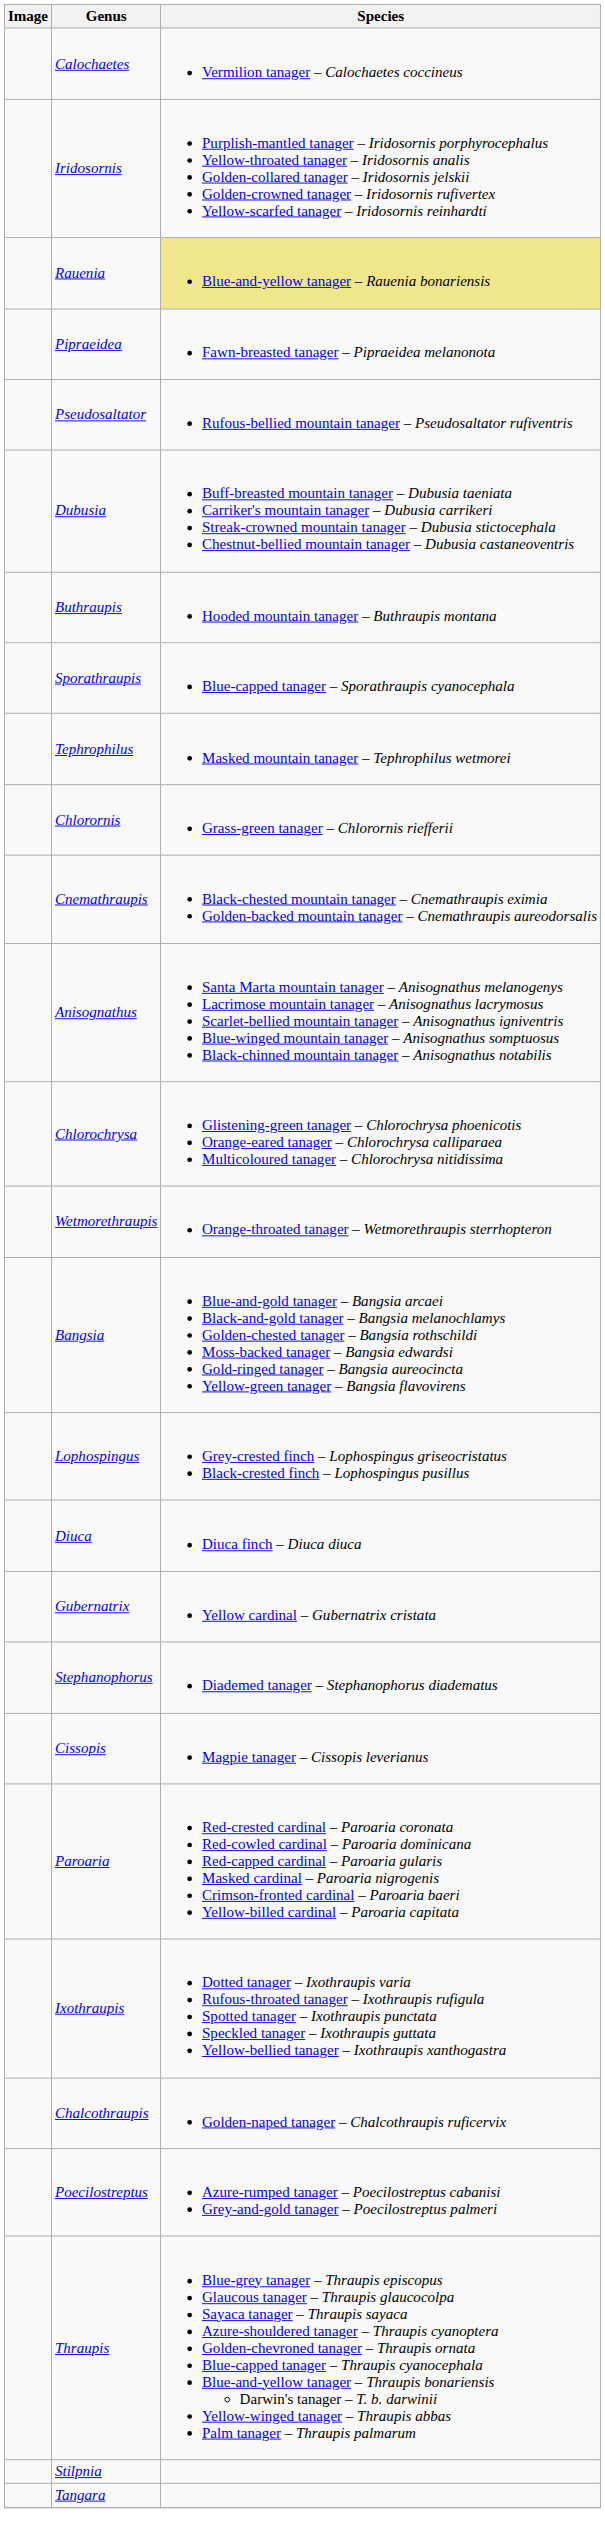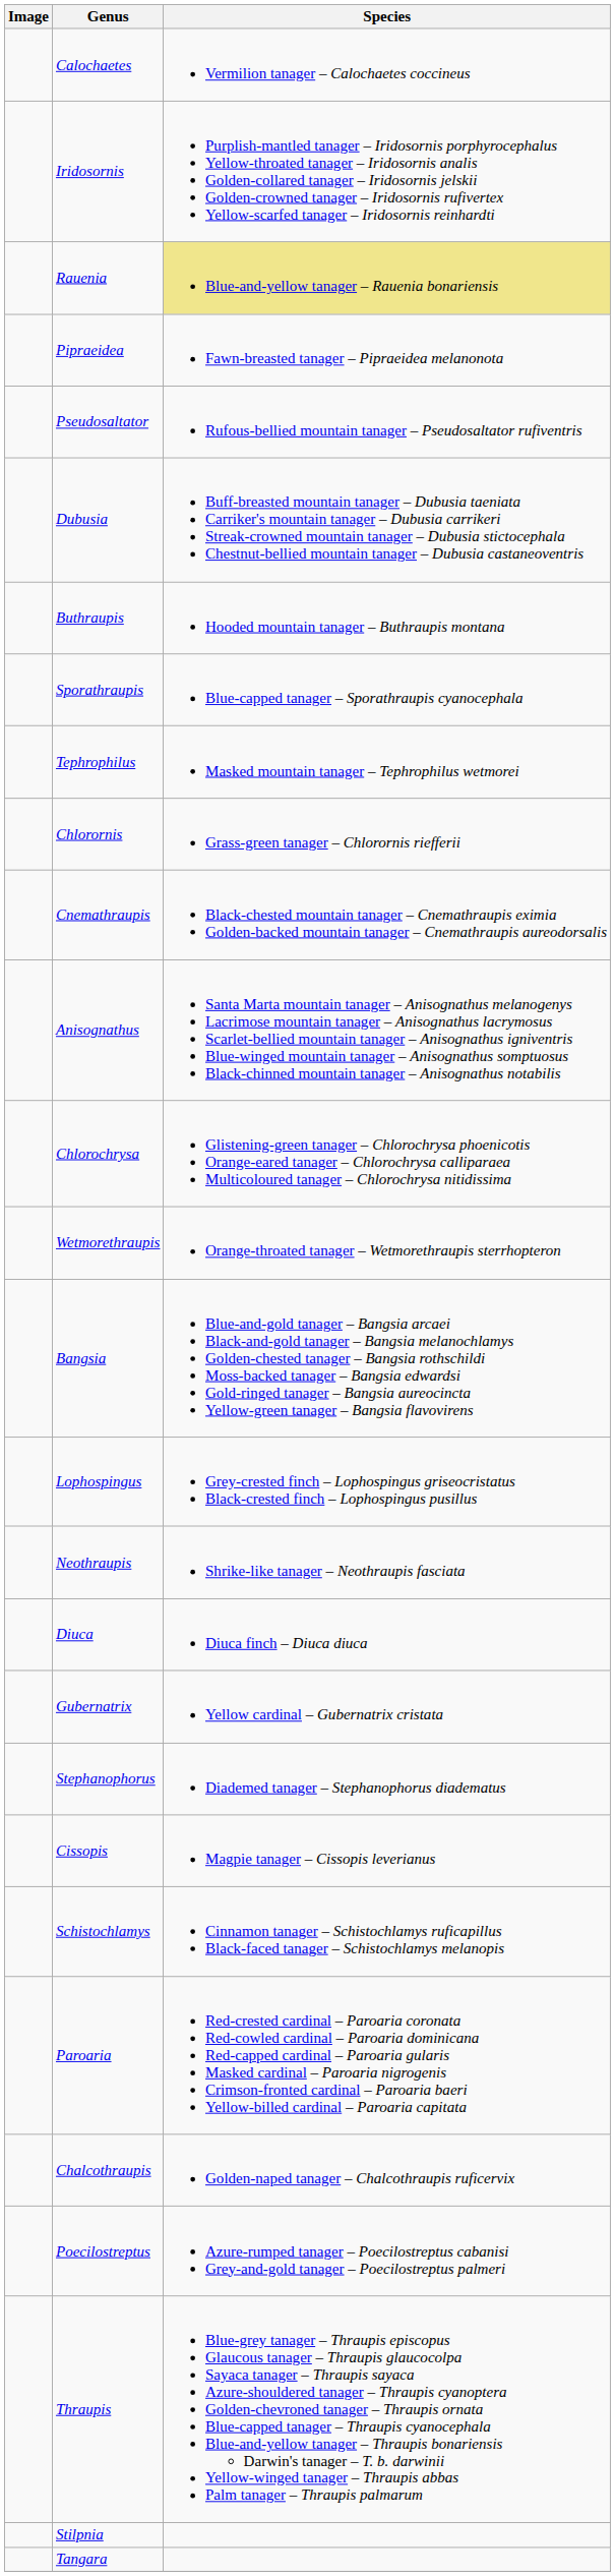 <table class="wikitable">
 <tr>
 <th>Image</th>
 <th>Genus</th>
 <th>Species</th>
 </tr>
 <tr>
 <td></td>
 <td><em><a href='#'>Calochaetes</a></em> </td>
 <td><br><ul><li><a href='#'>Vermilion tanager</a> – <em>Calochaetes coccineus</em></li></ul></td>
 </tr>
 <tr>
 <td></td>
 <td><em><a href='#'>Iridosornis</a></em> </td>
 <td><br><ul><li><a href='#'>Purplish-mantled tanager</a> – <em>Iridosornis porphyrocephalus</em></li><li><a href='#'>Yellow-throated tanager</a> – <em>Iridosornis analis</em></li><li><a href='#'>Golden-collared tanager</a> – <em>Iridosornis jelskii</em></li><li><a href='#'>Golden-crowned tanager</a> – <em>Iridosornis rufivertex</em></li><li><a href='#'>Yellow-scarfed tanager</a> – <em>Iridosornis reinhardti</em></li></ul></td>
 </tr>
 <tr>
 <td></td>
 <td><em><a href='#'>Rauenia</a></em> </td>
 <td style="background: khaki;"><br><ul><li><a href='#'>Blue-and-yellow tanager</a> – <em>Rauenia bonariensis</em></li></ul></td>
 </tr>
 <tr>
 <td></td>
 <td><em><a href='#'>Pipraeidea</a></em> </td>
 <td><br><ul><li><a href='#'>Fawn-breasted tanager</a> – <em>Pipraeidea melanonota</em></li></ul></td>
 </tr>
 <tr>
 <td></td>
 <td><em><a href='#'>Pseudosaltator</a></em> </td>
 <td><br><ul><li><a href='#'>Rufous-bellied mountain tanager</a> – <em>Pseudosaltator rufiventris</em></li></ul></td>
 </tr>
 <tr>
 <td></td>
 <td><em><a href='#'>Dubusia</a></em> </td>
 <td><br><ul><li><a href='#'>Buff-breasted mountain tanager</a> – <em>Dubusia taeniata</em></li><li><a href='#'>Carriker's mountain tanager</a> – <em>Dubusia carrikeri</em></li><li><a href='#'>Streak-crowned mountain tanager</a> – <em>Dubusia stictocephala</em></li><li><a href='#'>Chestnut-bellied mountain tanager</a> – <em>Dubusia castaneoventris</em></li></ul></td>
 </tr>
 <tr>
 <td></td>
 <td><em><a href='#'>Buthraupis</a></em> </td>
 <td><br><ul><li><a href='#'>Hooded mountain tanager</a> – <em>Buthraupis montana</em></li></ul></td>
 </tr>
 <tr>
 <td></td>
 <td><em><a href='#'>Sporathraupis</a></em> </td>
 <td><br><ul><li><a href='#'>Blue-capped tanager</a> – <em>Sporathraupis cyanocephala</em></li></ul></td>
 </tr>
 <tr>
 <td></td>
 <td><em><a href='#'>Tephrophilus</a></em> </td>
 <td><br><ul><li><a href='#'>Masked mountain tanager</a> – <em>Tephrophilus wetmorei</em></li></ul></td>
 </tr>
 <tr>
 <td></td>
 <td><em><a href='#'>Chlorornis</a></em> </td>
 <td><br><ul><li><a href='#'>Grass-green tanager</a> – <em>Chlorornis riefferii</em></li></ul></td>
 </tr>
 <tr>
 <td></td>
 <td><em><a href='#'>Cnemathraupis</a></em> </td>
 <td><br><ul><li><a href='#'>Black-chested mountain tanager</a> – <em>Cnemathraupis eximia</em></li><li><a href='#'>Golden-backed mountain tanager</a> – <em>Cnemathraupis aureodorsalis</em></li></ul></td>
 </tr>
 <tr>
 <td></td>
 <td><em><a href='#'>Anisognathus</a></em> </td>
 <td><br><ul><li><a href='#'>Santa Marta mountain tanager</a> – <em>Anisognathus melanogenys</em></li><li><a href='#'>Lacrimose mountain tanager</a> – <em>Anisognathus lacrymosus</em></li><li><a href='#'>Scarlet-bellied mountain tanager</a> – <em>Anisognathus igniventris</em></li><li><a href='#'>Blue-winged mountain tanager</a> – <em>Anisognathus somptuosus</em></li><li><a href='#'>Black-chinned mountain tanager</a> – <em>Anisognathus notabilis</em></li></ul></td>
 </tr>
 <tr>
 <td></td>
 <td><em><a href='#'>Chlorochrysa</a></em> </td>
 <td><br><ul><li><a href='#'>Glistening-green tanager</a> – <em>Chlorochrysa phoenicotis</em></li><li><a href='#'>Orange-eared tanager</a> – <em>Chlorochrysa calliparaea</em></li><li><a href='#'>Multicoloured tanager</a> – <em>Chlorochrysa nitidissima</em></li></ul></td>
 </tr>
 <tr>
 <td></td>
 <td><em><a href='#'>Wetmorethraupis</a></em> </td>
 <td><br><ul><li><a href='#'>Orange-throated tanager</a> – <em>Wetmorethraupis sterrhopteron</em></li></ul></td>
 </tr>
 <tr>
 <td></td>
 <td><em><a href='#'>Bangsia</a></em> </td>
 <td><br><ul><li><a href='#'>Blue-and-gold tanager</a> – <em>Bangsia arcaei</em></li><li><a href='#'>Black-and-gold tanager</a> – <em>Bangsia melanochlamys</em></li><li><a href='#'>Golden-chested tanager</a> – <em>Bangsia rothschildi</em></li><li><a href='#'>Moss-backed tanager</a> – <em>Bangsia edwardsi</em></li><li><a href='#'>Gold-ringed tanager</a> – <em>Bangsia aureocincta</em></li><li><a href='#'>Yellow-green tanager</a> – <em>Bangsia flavovirens</em></li></ul></td>
 </tr>
 <tr>
 <td></td>
 <td><em><a href='#'>Lophospingus</a></em> </td>
 <td><br><ul><li><a href='#'>Grey-crested finch</a> – <em>Lophospingus griseocristatus</em></li><li><a href='#'>Black-crested finch</a> – <em>Lophospingus pusillus</em></li></ul></td>
 </tr>
 <tr>
 <td></td>
+<td><em><a href='#'>Neothraupis</a></em> </td>
+<td><br><ul><li><a href='#'>Shrike-like tanager</a> – <em>Neothraupis fasciata</em></li></ul></td>
+</tr>
+<tr>
+<td></td>
 <td><em><a href='#'>Diuca</a></em> </td>
 <td><br><ul><li><a href='#'>Diuca finch</a> – <em>Diuca diuca</em></li></ul></td>
 </tr>
 <tr>
 <td></td>
 <td><em><a href='#'>Gubernatrix</a></em> </td>
 <td><br><ul><li><a href='#'>Yellow cardinal</a> – <em>Gubernatrix cristata</em></li></ul></td>
 </tr>
 <tr>
 <td></td>
 <td><em><a href='#'>Stephanophorus</a></em> </td>
 <td><br><ul><li><a href='#'>Diademed tanager</a> – <em>Stephanophorus diadematus</em></li></ul></td>
 </tr>
 <tr>
 <td></td>
 <td><em><a href='#'>Cissopis</a></em> </td>
 <td><br><ul><li><a href='#'>Magpie tanager</a> – <em>Cissopis leverianus</em></li></ul></td>
 </tr>
 <tr>
 <td></td>
-<td><em><a href='#'>Paroaria</a></em> </td>
-<td><br><ul><li><a href='#'>Red-crested cardinal</a> – <em>Paroaria coronata</em></li><li><a href='#'>Red-cowled cardinal</a> – <em>Paroaria dominicana</em></li><li><a href='#'>Red-capped cardinal</a> – <em>Paroaria gularis</em></li><li><a href='#'>Masked cardinal</a> – <em>Paroaria nigrogenis</em></li><li><a href='#'>Crimson-fronted cardinal</a> – <em>Paroaria baeri</em></li><li><a href='#'>Yellow-billed cardinal</a> – <em>Paroaria capitata</em></li></ul></td>
+<td><em><a href='#'>Schistochlamys</a></em> </td>
+<td><br><ul><li><a href='#'>Cinnamon tanager</a> – <em>Schistochlamys ruficapillus</em></li><li><a href='#'>Black-faced tanager</a> – <em>Schistochlamys melanopis</em></li></ul></td>
 </tr>
 <tr>
 <td></td>
-<td><em><a href='#'>Ixothraupis</a></em> </td>
-<td><br><ul><li><a href='#'>Dotted tanager</a> – <em>Ixothraupis varia</em></li><li><a href='#'>Rufous-throated tanager</a> – <em>Ixothraupis rufigula</em></li><li><a href='#'>Spotted tanager</a> – <em>Ixothraupis punctata</em></li><li><a href='#'>Speckled tanager</a> – <em>Ixothraupis guttata</em></li><li><a href='#'>Yellow-bellied tanager</a> – <em>Ixothraupis xanthogastra</em></li></ul></td>
+<td><em><a href='#'>Paroaria</a></em> </td>
+<td><br><ul><li><a href='#'>Red-crested cardinal</a> – <em>Paroaria coronata</em></li><li><a href='#'>Red-cowled cardinal</a> – <em>Paroaria dominicana</em></li><li><a href='#'>Red-capped cardinal</a> – <em>Paroaria gularis</em></li><li><a href='#'>Masked cardinal</a> – <em>Paroaria nigrogenis</em></li><li><a href='#'>Crimson-fronted cardinal</a> – <em>Paroaria baeri</em></li><li><a href='#'>Yellow-billed cardinal</a> – <em>Paroaria capitata</em></li></ul></td>
 </tr>
 <tr>
 <td></td>
 <td><em><a href='#'>Chalcothraupis</a></em> </td>
 <td><br><ul><li><a href='#'>Golden-naped tanager</a> – <em>Chalcothraupis ruficervix</em></li></ul></td>
 </tr>
 <tr>
 <td></td>
 <td><em><a href='#'>Poecilostreptus</a></em> </td>
 <td><br><ul><li><a href='#'>Azure-rumped tanager</a> – <em>Poecilostreptus cabanisi</em></li><li><a href='#'>Grey-and-gold tanager</a> – <em>Poecilostreptus palmeri</em></li></ul></td>
 </tr>
 <tr>
 <td></td>
 <td><em><a href='#'>Thraupis</a></em> </td>
 <td><br><ul><li><a href='#'>Blue-grey tanager</a> – <em>Thraupis episcopus</em></li><li><a href='#'>Glaucous tanager</a> – <em>Thraupis glaucocolpa</em></li><li><a href='#'>Sayaca tanager</a> – <em>Thraupis sayaca</em></li><li><a href='#'>Azure-shouldered tanager</a> – <em>Thraupis cyanoptera</em></li><li><a href='#'>Golden-chevroned tanager</a> – <em>Thraupis ornata</em></li><li><a href='#'>Blue-capped tanager</a> – <em>Thraupis cyanocephala</em></li><li><a href='#'>Blue-and-yellow tanager</a> – <em>Thraupis bonariensis</em><ul><li>Darwin's tanager – <em>T. b. darwinii</em></li></ul></li><li><a href='#'>Yellow-winged tanager</a> – <em>Thraupis abbas</em></li><li><a href='#'>Palm tanager</a> – <em>Thraupis palmarum</em></li></ul></td>
 </tr>
 <tr>
 <td></td>
 <td><em><a href='#'>Stilpnia</a></em> </td>
 <td><br></td>
 </tr>
 <tr>
 <td></td>
 <td><em><a href='#'>Tangara</a></em> </td>
 <td><br></td>
 </tr>
 <tr>
 </tr>
 </table>
